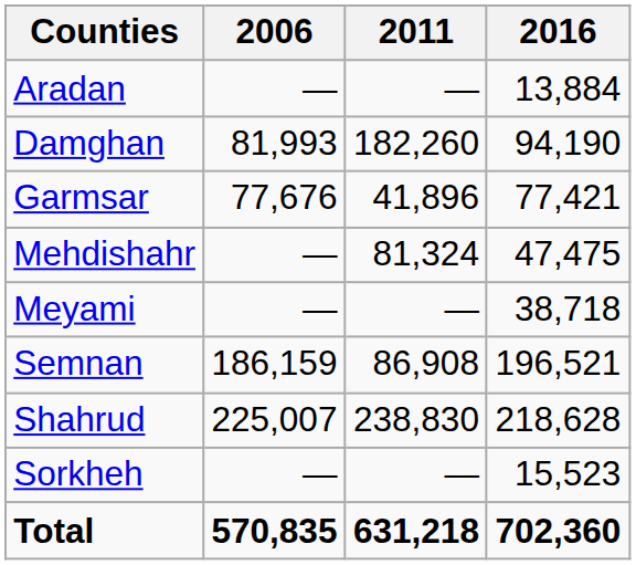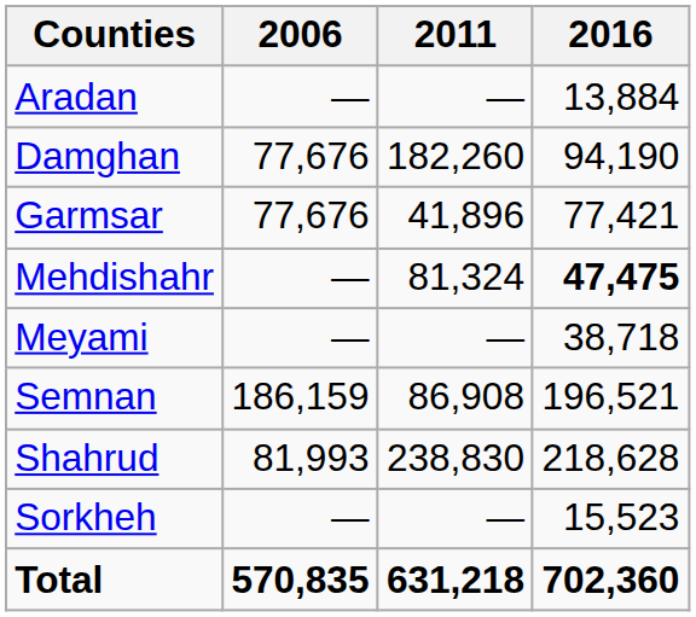 <table class="wikitable">
 <tr>
 <th>Counties</th>
 <th>2006</th>
 <th>2011</th>
 <th>2016</th>
 </tr>
 <tr>
 <td><a href='#'>Aradan</a></td>
 <td style="text-align: right;">—</td>
 <td style="text-align: right;">—</td>
 <td style="text-align: right;">13,884</td>
 </tr>
 <tr>
 <td><a href='#'>Damghan</a></td>
-<td style="text-align: right;">81,993</td>
+<td style="text-align: right;">77,676</td>
 <td style="text-align: right;">182,260</td>
 <td style="text-align: right;">94,190</td>
 </tr>
 <tr>
 <td><a href='#'>Garmsar</a></td>
 <td style="text-align: right;">77,676</td>
 <td style="text-align: right;">41,896</td>
 <td style="text-align: right;">77,421</td>
 </tr>
 <tr>
 <td><a href='#'>Mehdishahr</a></td>
 <td style="text-align: right;">—</td>
 <td style="text-align: right;">81,324</td>
-<td style="text-align: right;">47,475</td>
+<td style="text-align: right;"><strong>47,475</strong></td>
 </tr>
 <tr>
 <td><a href='#'>Meyami</a></td>
 <td style="text-align: right;">—</td>
 <td style="text-align: right;">—</td>
 <td style="text-align: right;">38,718</td>
 </tr>
 <tr>
 <td><a href='#'>Semnan</a></td>
 <td style="text-align: right;">186,159</td>
 <td style="text-align: right;">86,908</td>
 <td style="text-align: right;">196,521</td>
 </tr>
 <tr>
 <td><a href='#'>Shahrud</a></td>
-<td style="text-align: right;">225,007</td>
+<td style="text-align: right;">81,993</td>
 <td style="text-align: right;">238,830</td>
 <td style="text-align: right;">218,628</td>
 </tr>
 <tr>
 <td><a href='#'>Sorkheh</a></td>
 <td style="text-align: right;">—</td>
 <td style="text-align: right;">—</td>
 <td style="text-align: right;">15,523</td>
 </tr>
 <tr>
 <td><strong>Total</strong></td>
 <td style="text-align: right;"><strong>570,835</strong></td>
 <td style="text-align: right;"><strong>631,218</strong></td>
 <td style="text-align: right;"><strong>702,360</strong></td>
 </tr>
 </table>
